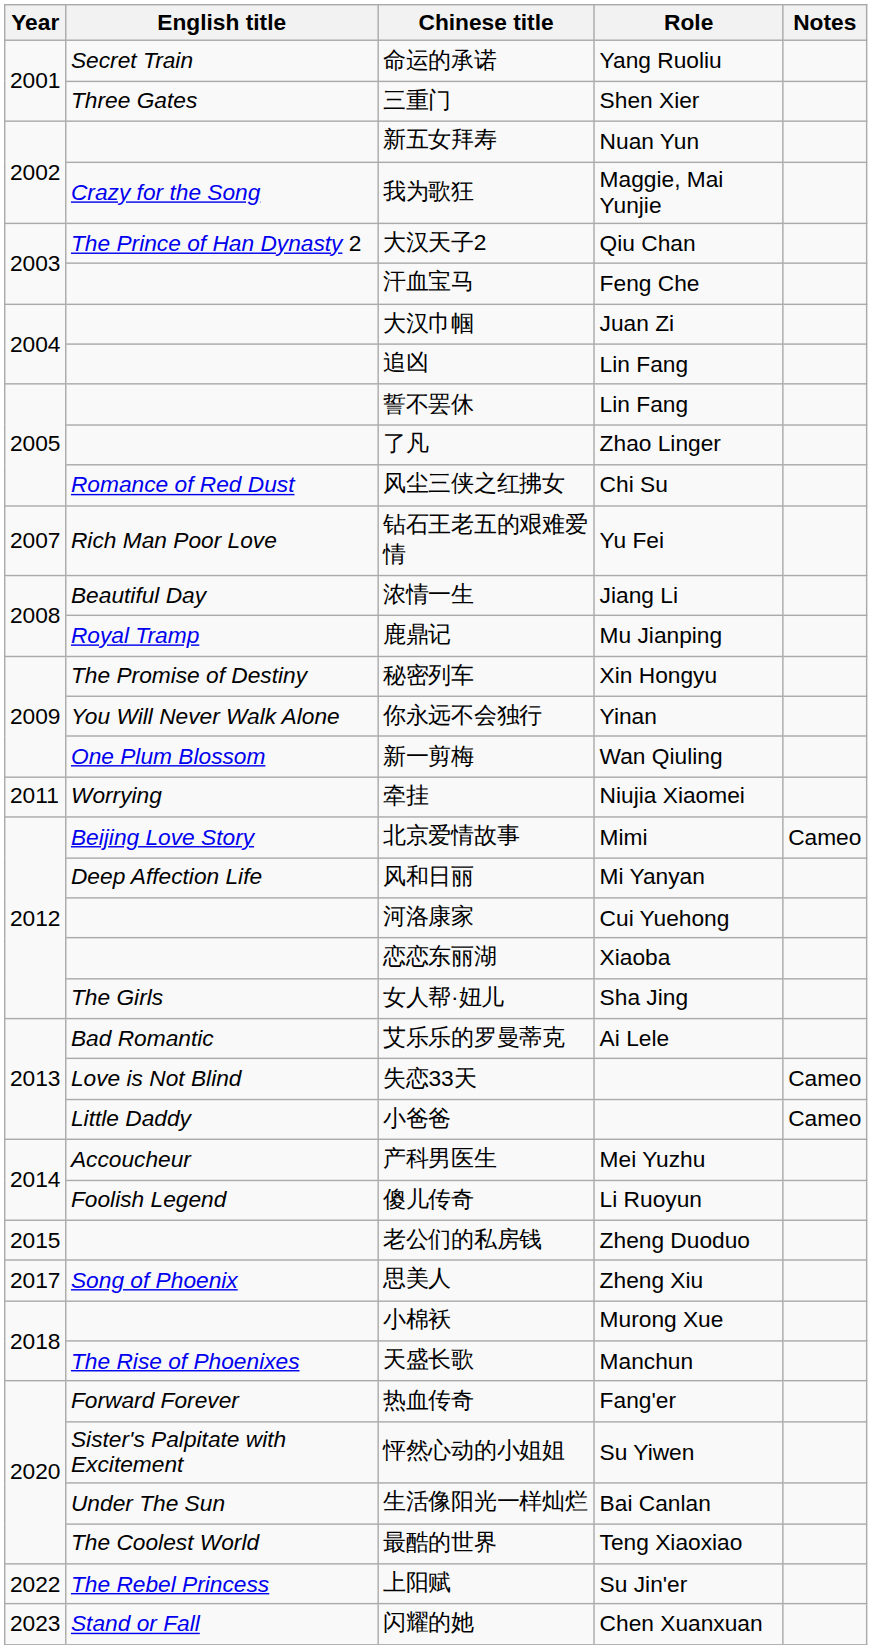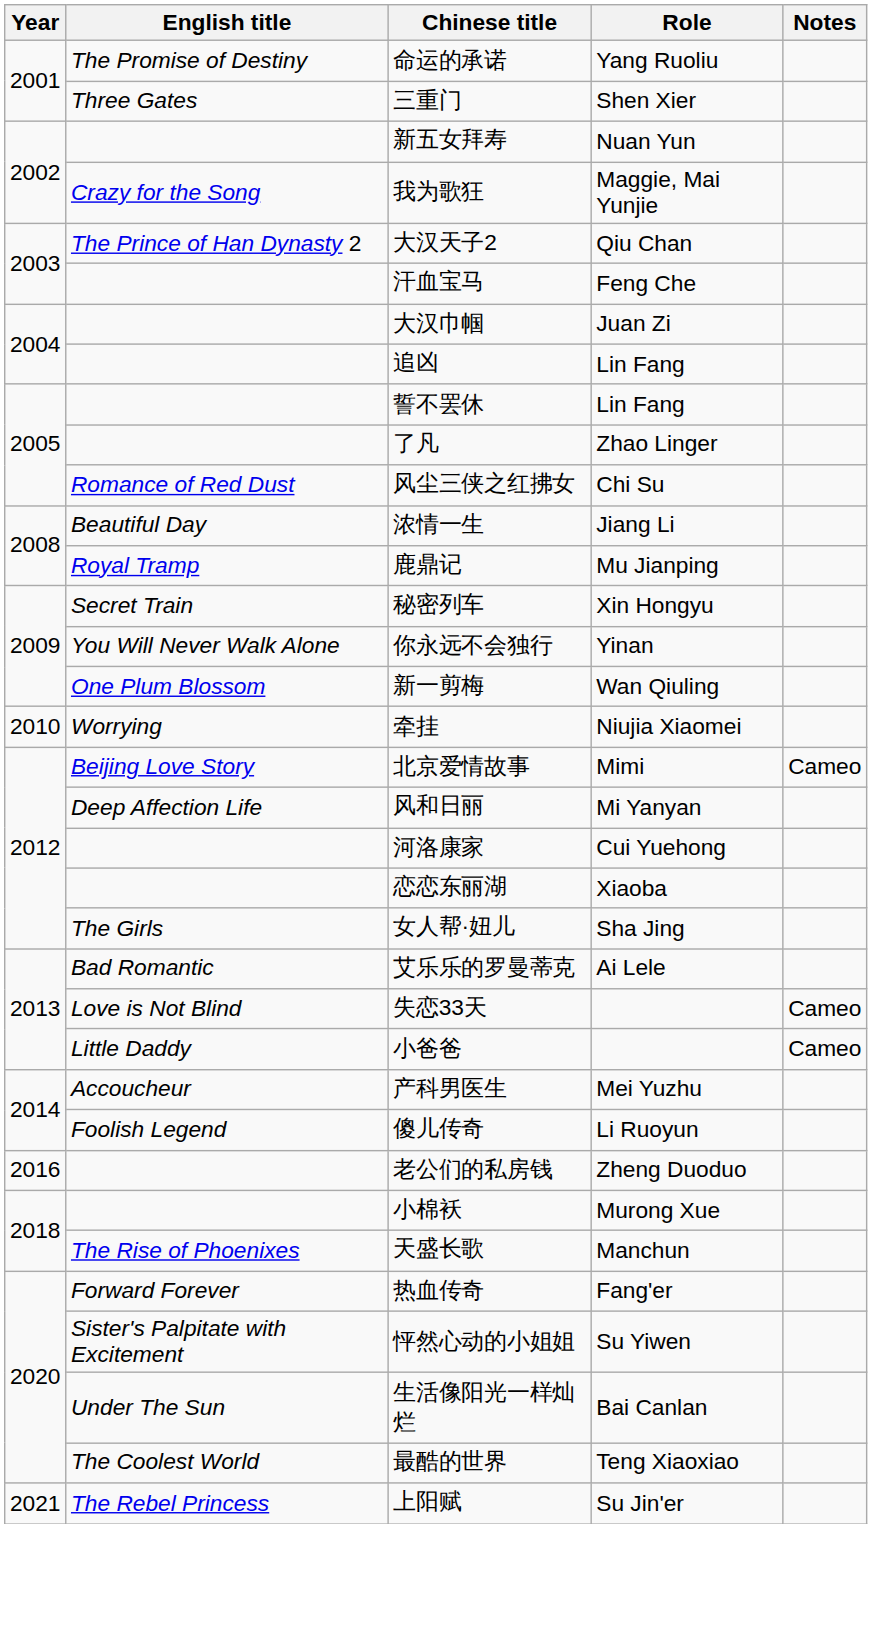 <table class="wikitable">
 <tr>
 <th>Year</th>
 <th>English title</th>
 <th>Chinese title</th>
 <th>Role</th>
 <th>Notes</th>
 </tr>
 <tr>
 <td rowspan="2">2001</td>
-<td><em>Secret Train</em></td>
+<td><em>The Promise of Destiny</em></td>
 <td>命运的承诺</td>
 <td>Yang Ruoliu</td>
 <td></td>
 </tr>
 <tr>
 <td><em>Three Gates</em></td>
 <td>三重门</td>
 <td>Shen Xier</td>
 <td></td>
 </tr>
 <tr>
 <td rowspan="2">2002</td>
 <td></td>
 <td>新五女拜寿</td>
 <td>Nuan Yun</td>
 <td></td>
 </tr>
 <tr>
 <td><em><a href='#'>Crazy for the Song</a></em></td>
 <td>我为歌狂</td>
 <td>Maggie, Mai Yunjie</td>
 <td></td>
 </tr>
 <tr>
 <td rowspan="2">2003</td>
 <td><em><a href='#'>The Prince of Han Dynasty</a></em> 2</td>
 <td>大汉天子2</td>
 <td>Qiu Chan</td>
 <td></td>
 </tr>
 <tr>
 <td></td>
 <td>汗血宝马</td>
 <td>Feng Che</td>
 <td></td>
 </tr>
 <tr>
 <td rowspan="2">2004</td>
 <td></td>
 <td>大汉巾帼</td>
 <td>Juan Zi</td>
 <td></td>
 </tr>
 <tr>
 <td></td>
 <td>追凶</td>
 <td>Lin Fang</td>
 <td></td>
 </tr>
 <tr>
 <td rowspan="3">2005</td>
 <td></td>
 <td>誓不罢休</td>
 <td>Lin Fang</td>
 <td></td>
 </tr>
 <tr>
 <td></td>
 <td>了凡</td>
 <td>Zhao Linger</td>
 <td></td>
 </tr>
 <tr>
 <td><em><a href='#'>Romance of Red Dust</a></em></td>
 <td>风尘三侠之红拂女</td>
 <td>Chi Su</td>
 <td></td>
 </tr>
 <tr>
-<td>2007</td>
-<td><em>Rich Man Poor Love</em></td>
-<td>钻石王老五的艰难爱情</td>
-<td>Yu Fei</td>
-<td></td>
-</tr>
-<tr>
 <td rowspan="2">2008</td>
 <td><em>Beautiful Day</em></td>
 <td>浓情一生</td>
 <td>Jiang Li</td>
 <td></td>
 </tr>
 <tr>
 <td><em><a href='#'>Royal Tramp</a></em></td>
 <td>鹿鼎记</td>
 <td>Mu Jianping</td>
 <td></td>
 </tr>
 <tr>
 <td rowspan="3">2009</td>
-<td><em>The Promise of Destiny</em></td>
+<td><em>Secret Train</em></td>
 <td>秘密列车</td>
 <td>Xin Hongyu</td>
 <td></td>
 </tr>
 <tr>
 <td><em>You Will Never Walk Alone</em></td>
 <td>你永远不会独行</td>
 <td>Yinan</td>
 <td></td>
 </tr>
 <tr>
 <td><em><a href='#'>One Plum Blossom</a></em></td>
 <td>新一剪梅</td>
 <td>Wan Qiuling</td>
 <td></td>
 </tr>
 <tr>
-<td>2011</td>
+<td>2010</td>
 <td><em>Worrying</em></td>
 <td>牵挂</td>
 <td>Niujia Xiaomei</td>
 <td></td>
 </tr>
 <tr>
 <td rowspan="5">2012</td>
 <td><em><a href='#'>Beijing Love Story</a></em></td>
 <td>北京爱情故事</td>
 <td>Mimi</td>
 <td>Cameo</td>
 </tr>
 <tr>
 <td><em>Deep Affection Life</em></td>
 <td>风和日丽</td>
 <td>Mi Yanyan</td>
 <td></td>
 </tr>
 <tr>
 <td></td>
 <td>河洛康家</td>
 <td>Cui Yuehong</td>
 <td></td>
 </tr>
 <tr>
 <td></td>
 <td>恋恋东丽湖</td>
 <td>Xiaoba</td>
 <td></td>
 </tr>
 <tr>
 <td><em>The Girls</em></td>
 <td>女人帮·妞儿</td>
 <td>Sha Jing</td>
 <td></td>
 </tr>
 <tr>
 <td rowspan="3">2013</td>
 <td><em>Bad Romantic</em></td>
 <td>艾乐乐的罗曼蒂克</td>
 <td>Ai Lele</td>
 <td></td>
 </tr>
 <tr>
 <td><em>Love is Not Blind</em></td>
 <td>失恋33天</td>
 <td></td>
 <td>Cameo</td>
 </tr>
 <tr>
 <td><em>Little Daddy</em></td>
 <td>小爸爸</td>
 <td></td>
 <td>Cameo</td>
 </tr>
 <tr>
 <td rowspan="2">2014</td>
 <td><em>Accoucheur</em></td>
 <td>产科男医生</td>
 <td>Mei Yuzhu</td>
 <td></td>
 </tr>
 <tr>
 <td><em>Foolish Legend</em></td>
 <td>傻儿传奇</td>
 <td>Li Ruoyun</td>
 <td></td>
 </tr>
 <tr>
-<td>2015</td>
+<td>2016</td>
 <td></td>
 <td>老公们的私房钱</td>
 <td>Zheng Duoduo</td>
-<td></td>
-</tr>
-<tr>
-<td>2017</td>
-<td><em><a href='#'>Song of Phoenix</a></em></td>
-<td>思美人</td>
-<td>Zheng Xiu</td>
 <td></td>
 </tr>
 <tr>
 <td rowspan="2">2018</td>
 <td></td>
 <td>小棉袄</td>
 <td>Murong Xue</td>
 <td></td>
 </tr>
 <tr>
 <td><em><a href='#'>The Rise of Phoenixes</a></em></td>
 <td>天盛长歌</td>
 <td>Manchun</td>
 <td></td>
 </tr>
 <tr>
 <td rowspan="4">2020</td>
 <td><em>Forward Forever</em></td>
 <td>热血传奇</td>
 <td>Fang'er</td>
 <td></td>
 </tr>
 <tr>
 <td><em>Sister's Palpitate with Excitement</em></td>
 <td>怦然心动的小姐姐</td>
 <td>Su Yiwen</td>
 <td></td>
 </tr>
 <tr>
 <td><em>Under The Sun</em></td>
 <td>生活像阳光一样灿烂</td>
 <td>Bai Canlan</td>
 <td></td>
 </tr>
 <tr>
 <td><em>The Coolest World</em></td>
 <td>最酷的世界</td>
 <td>Teng Xiaoxiao</td>
 <td></td>
 </tr>
 <tr>
-<td>2022</td>
+<td>2021</td>
 <td><em><a href='#'>The Rebel Princess</a></em></td>
 <td>上阳赋</td>
 <td>Su Jin'er</td>
 <td></td>
 </tr>
-<tr>
-<td>2023</td>
-<td><em><a href='#'>Stand or Fall</a></em></td>
-<td>闪耀的她</td>
-<td>Chen Xuanxuan</td>
-<td></td>
-</tr>
 </table>
